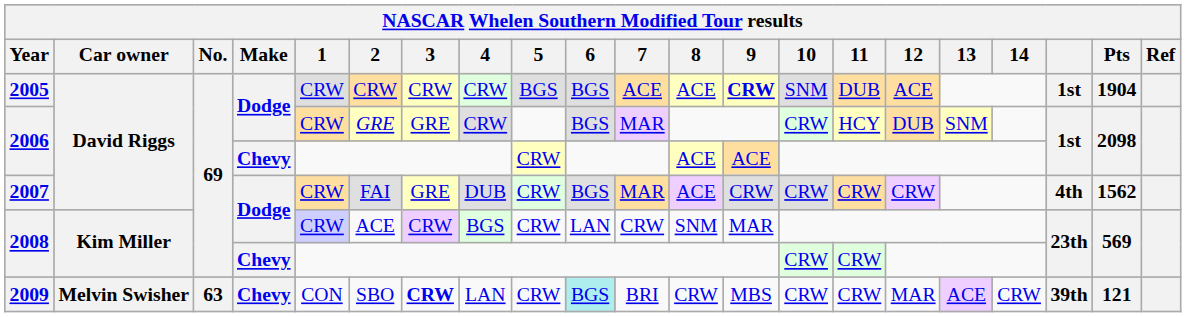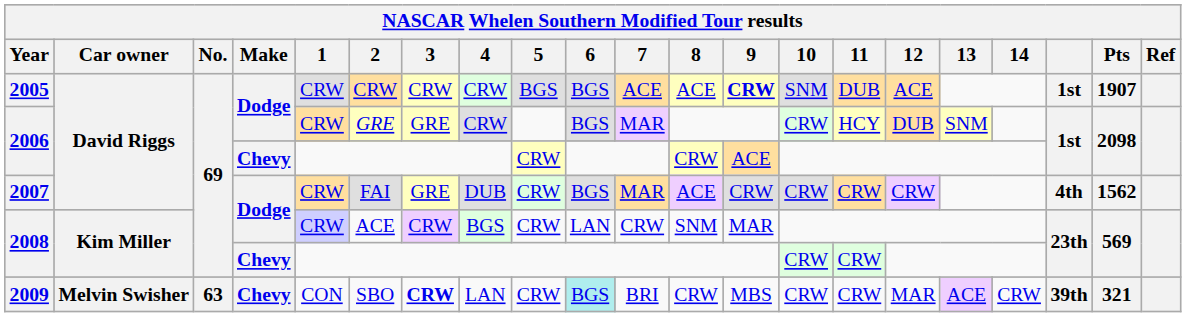 <table class="wikitable " style="text-align:center; font-size:75%">
 <tr>
 <th colspan=23><a href='#'>NASCAR</a> <a href='#'>Whelen Southern Modified Tour</a> results</th>
 </tr>
 <tr>
 <th>Year</th>
 <th>Car owner</th>
 <th>No.</th>
 <th>Make</th>
 <th>1</th>
 <th>2</th>
 <th>3</th>
 <th>4</th>
 <th>5</th>
 <th>6</th>
 <th>7</th>
 <th>8</th>
 <th>9</th>
 <th>10</th>
 <th>11</th>
 <th>12</th>
 <th>13</th>
 <th>14</th>
 <th></th>
 <th>Pts</th>
 <th>Ref</th>
 </tr>
 <tr>
 <th><a href='#'>2005</a></th>
 <th rowspan=4>David Riggs</th>
 <th rowspan=6>69</th>
 <th rowspan=2><a href='#'>Dodge</a></th>
 <td style="background:#DFDFDF;"><a href='#'>CRW</a><br></td>
 <td style="background:#FFDF9F;"><a href='#'>CRW</a><br></td>
 <td style="background:#FFFFBF;"><a href='#'>CRW</a><br></td>
 <td style="background:#DFFFDF;"><a href='#'>CRW</a><br></td>
 <td style="background:#DFDFDF;"><a href='#'>BGS</a><br></td>
 <td style="background:#DFDFDF;"><a href='#'>BGS</a><br></td>
 <td style="background:#FFDF9F;"><a href='#'>ACE</a><br></td>
 <td style="background:#FFFFBF;"><a href='#'>ACE</a><br></td>
 <td style="background:#FFFFBF;"><strong><a href='#'>CRW</a></strong><br></td>
 <td style="background:#DFDFDF;"><a href='#'>SNM</a><br></td>
 <td style="background:#FFDF9F;"><a href='#'>DUB</a><br></td>
 <td style="background:#FFDF9F;"><a href='#'>ACE</a><br></td>
 <td colspan=2></td>
 <th>1st</th>
-<th>1904</th>
+<th>1907</th>
 <th></th>
 </tr>
 <tr>
 <th rowspan=2><a href='#'>2006</a></th>
 <td style="background:#FFDF9F;"><a href='#'>CRW</a><br></td>
 <td style="background:#FFFFBF;"><em><a href='#'>GRE</a></em><br></td>
 <td style="background:#FFFFBF;"><a href='#'>GRE</a><br></td>
 <td style="background:#DFDFDF;"><a href='#'>CRW</a><br></td>
 <td></td>
 <td style="background:#DFDFDF;"><a href='#'>BGS</a><br></td>
 <td style="background:#EFCFFF;"><a href='#'>MAR</a><br></td>
 <td colspan=2></td>
 <td style="background:#DFFFDF;"><a href='#'>CRW</a><br></td>
 <td style="background:#FFFFBF;"><a href='#'>HCY</a><br></td>
 <td style="background:#FFDF9F;"><a href='#'>DUB</a><br></td>
 <td style="background:#FFFFBF;"><a href='#'>SNM</a><br></td>
 <td></td>
 <th rowspan=2>1st</th>
 <th rowspan=2>2098</th>
 <th rowspan=2></th>
 </tr>
 <tr>
 <th><a href='#'>Chevy</a></th>
 <td colspan=4></td>
 <td style="background:#FFFFBF;"><a href='#'>CRW</a><br></td>
 <td colspan=2></td>
-<td style="background:#FFFFBF;"><a href='#'>ACE</a><br></td>
+<td style="background:#FFFFBF;"><a href='#'>CRW</a><br></td>
 <td style="background:#FFDF9F;"><a href='#'>ACE</a><br></td>
 <td colspan=5></td>
 </tr>
 <tr>
 <th><a href='#'>2007</a></th>
 <th rowspan=2><a href='#'>Dodge</a></th>
 <td style="background:#FFDF9F"><a href='#'>CRW</a><br></td>
 <td style="background:#DFDFDF;"><a href='#'>FAI</a><br></td>
 <td style="background:#FFFFBF;"><a href='#'>GRE</a><br></td>
 <td style="background:#DFDFDF;"><a href='#'>DUB</a><br></td>
 <td style="background:#DFFFDF;"><a href='#'>CRW</a><br></td>
 <td style="background:#DFDFDF;"><a href='#'>BGS</a><br></td>
 <td style="background:#FFDF9F;"><a href='#'>MAR</a><br></td>
 <td style="background:#EFCFFF;"><a href='#'>ACE</a><br></td>
 <td style="background:#DFDFDF;"><a href='#'>CRW</a><br></td>
 <td style="background:#DFDFDF;"><a href='#'>CRW</a><br></td>
 <td style="background:#FFDF9F;"><a href='#'>CRW</a><br></td>
 <td style="background:#EFCFFF;"><a href='#'>CRW</a><br></td>
 <td colspan=2></td>
 <th>4th</th>
 <th>1562</th>
 <th></th>
 </tr>
 <tr>
 <th rowspan=2><a href='#'>2008</a></th>
 <th rowspan=2>Kim Miller</th>
 <td style="background:#CFCFFF;"><a href='#'>CRW</a><br></td>
 <td><a href='#'>ACE</a></td>
 <td style="background:#EFCFFF;"><a href='#'>CRW</a><br></td>
 <td style="background:#DFFFDF;"><a href='#'>BGS</a><br></td>
 <td><a href='#'>CRW</a></td>
 <td><a href='#'>LAN</a></td>
 <td><a href='#'>CRW</a></td>
 <td><a href='#'>SNM</a></td>
 <td><a href='#'>MAR</a></td>
 <td colspan=5></td>
 <th rowspan=2>23th</th>
 <th rowspan=2>569</th>
 <th rowspan=2></th>
 </tr>
 <tr>
 <th><a href='#'>Chevy</a></th>
 <td colspan=9></td>
 <td style="background:#DFFFDF;"><a href='#'>CRW</a><br></td>
 <td style="background:#DFFFDF;"><a href='#'>CRW</a><br></td>
 <td colspan=3></td>
 </tr>
 <tr>
 <th><a href='#'>2009</a></th>
 <th>Melvin Swisher</th>
 <th>63</th>
 <th><a href='#'>Chevy</a></th>
 <td><a href='#'>CON</a></td>
 <td><a href='#'>SBO</a></td>
 <td><strong><a href='#'>CRW</a></strong></td>
 <td><a href='#'>LAN</a></td>
 <td><a href='#'>CRW</a></td>
 <td style="background: paleturquoise;"><a href='#'>BGS</a></td>
 <td><a href='#'>BRI</a></td>
 <td><a href='#'>CRW</a></td>
 <td><a href='#'>MBS</a></td>
 <td><a href='#'>CRW</a></td>
 <td><a href='#'>CRW</a></td>
 <td><a href='#'>MAR</a></td>
 <td style="background:#EFCFFF;"><a href='#'>ACE</a><br></td>
 <td><a href='#'>CRW</a></td>
 <th>39th</th>
-<th>121</th>
+<th>321</th>
 <th></th>
 </tr>
 </table>
